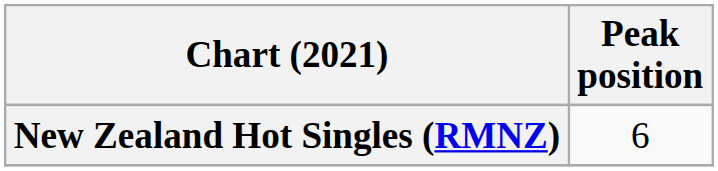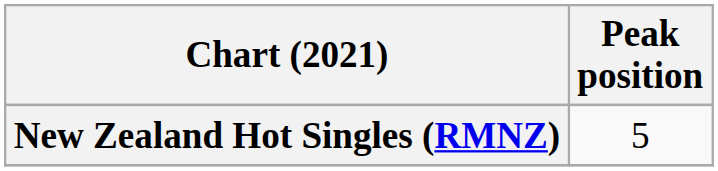 <table class="wikitable sortable plainrowheaders" style="text-align:center">
 <tr>
 <th scope="col">Chart (2021)</th>
 <th scope="col">Peak<br>position</th>
 </tr>
 <tr>
 </tr>
 <tr>
 </tr>
 <tr>
 </tr>
 <tr>
 <th scope="row">New Zealand Hot Singles (<a href='#'>RMNZ</a>)</th>
-<td>6</td>
+<td>5</td>
 </tr>
 <tr>
 </tr>
 <tr>
 </tr>
 <tr>
 </tr>
 <tr>
 </tr>
 </table>
